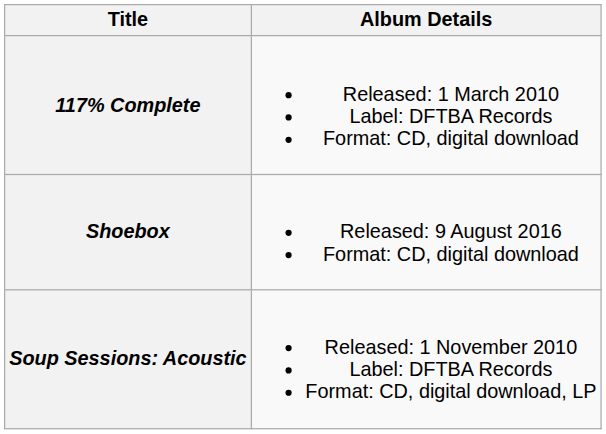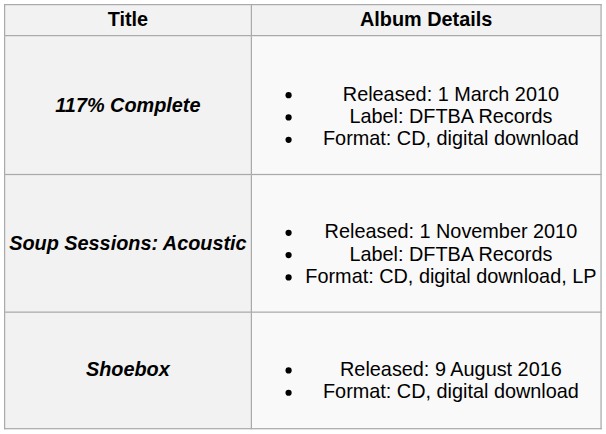 <table class="wikitable plainrowheaders" style="text-align:center;">
 <tr>
 <th scope="col">Title</th>
 <th scope="col">Album Details</th>
 </tr>
 <tr>
 <th scope="row"><em>117% Complete</em></th>
 <td><br><ul><li>Released: 1 March 2010</li><li>Label: DFTBA Records</li><li>Format: CD, digital download</li></ul></td>
 </tr>
 <tr>
+<th scope="row"><em>Soup Sessions: Acoustic</em></th>
+<td><br><ul><li>Released: 1 November 2010</li><li>Label: DFTBA Records</li><li>Format: CD, digital download, LP</li></ul></td>
+</tr>
+<tr>
 <th scope="row"><em>Shoebox</em></th>
 <td><br><ul><li>Released: 9 August 2016</li><li>Format: CD, digital download</li></ul></td>
 </tr>
-<tr>
-<th scope="row"><em>Soup Sessions: Acoustic</em></th>
-<td><br><ul><li>Released: 1 November 2010</li><li>Label: DFTBA Records</li><li>Format: CD, digital download, LP</li></ul></td>
-</tr>
 </table>
